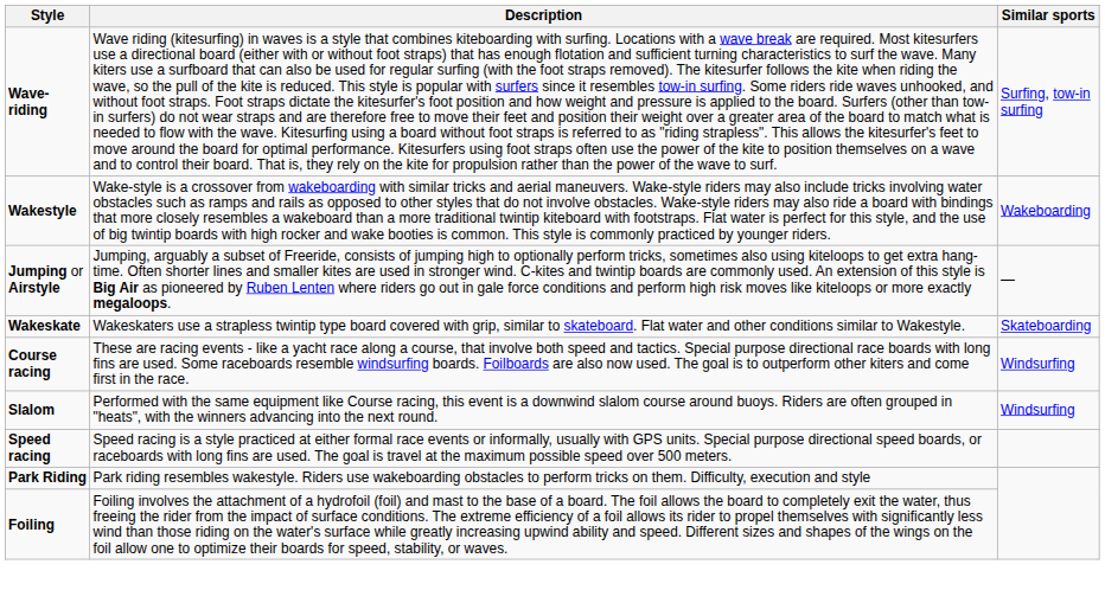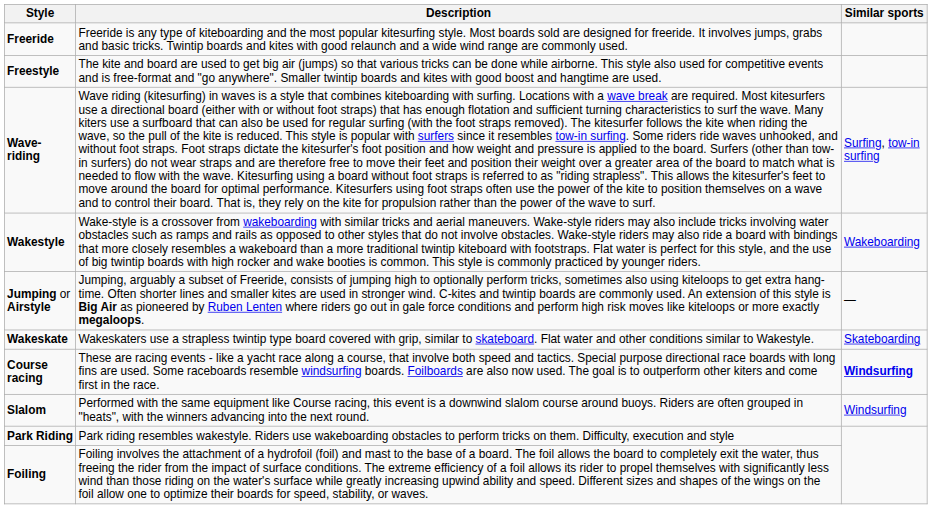 <table class="wikitable">
 <tr>
 <th>Style<br></th>
 <th>Description</th>
 <th>Similar sports</th>
+</tr>
+<tr>
+<td><strong>Freeride</strong></td>
+<td>Freeride is any type of kiteboarding and the most popular kitesurfing style. Most boards sold are designed for freeride. It involves jumps, grabs and basic tricks. Twintip boards and kites with good relaunch and a wide wind range are commonly used.</td>
+<td></td>
+</tr>
+<tr>
+<td><strong>Freestyle</strong></td>
+<td>The kite and board are used to get big air (jumps) so that various tricks can be done while airborne.  This style also used for competitive events and is free-format and "go anywhere". Smaller twintip boards and kites with good boost and hangtime are used.</td>
+<td></td>
 </tr>
 <tr>
 <td><strong>Wave-riding</strong></td>
 <td>Wave riding (kitesurfing) in waves is a style that combines kiteboarding with surfing. Locations with a <a href='#'>wave break</a> are required. Most kitesurfers use a directional board (either with or without foot straps) that has enough flotation and sufficient turning characteristics to surf the wave. Many kiters use a surfboard that can also be used for regular surfing (with the foot straps removed). The kitesurfer follows the kite when riding the wave, so the pull of the kite is reduced. This style is popular with <a href='#'>surfers</a> since it resembles <a href='#'>tow-in surfing</a>. Some riders ride waves unhooked, and without foot straps. Foot straps dictate the kitesurfer's foot position and how weight and pressure is applied to the board.  Surfers (other than tow-in surfers) do not wear straps and are therefore free to move their feet and position their weight over a greater area of the board to match what is needed to flow with the wave.  Kitesurfing using a board without foot straps is referred to as "riding strapless". This allows the kitesurfer's feet to move around the board for optimal performance.  Kitesurfers using foot straps often use the power of the kite to position themselves on a wave and to control their board. That is, they rely on the kite for propulsion rather than the power of the wave to surf.</td>
 <td><a href='#'>Surfing</a>, <a href='#'>tow-in surfing</a></td>
 </tr>
 <tr>
 <td><strong>Wakestyle</strong></td>
 <td>Wake-style is a crossover from <a href='#'>wakeboarding</a> with similar tricks and aerial maneuvers. Wake-style riders may also include tricks involving water obstacles such as ramps and rails as opposed to other styles that do not involve obstacles. Wake-style riders may also ride a board with bindings that more closely resembles a wakeboard than a more traditional twintip kiteboard with footstraps. Flat water is perfect for this style, and the use of big twintip boards with high rocker and wake booties is common. This style is commonly practiced by younger riders.</td>
 <td><a href='#'>Wakeboarding</a></td>
 </tr>
 <tr>
 <td><strong>Jumping</strong> or <strong>Airstyle</strong></td>
 <td>Jumping, arguably a subset of Freeride, consists of jumping high to optionally perform tricks, sometimes also using kiteloops to get extra hang-time. Often shorter lines and smaller kites are used in stronger wind. C-kites and twintip boards are commonly used. An extension of this style is <strong>Big Air</strong> as pioneered by <a href='#'>Ruben Lenten</a> where riders go out in gale force conditions and perform high risk moves like kiteloops or more exactly <strong>megaloops</strong>.</td>
 <td>—</td>
 </tr>
 <tr>
 <td><strong>Wakeskate</strong></td>
 <td>Wakeskaters use a strapless twintip type board covered with grip, similar to <a href='#'>skateboard</a>. Flat water and other conditions similar to Wakestyle.</td>
 <td><a href='#'>Skateboarding</a></td>
 </tr>
 <tr>
 <td><strong>Course racing</strong></td>
 <td>These are racing events - like a yacht race along a course, that involve both speed and tactics.  Special purpose directional race boards with long fins are used. Some raceboards resemble <a href='#'>windsurfing</a> boards. <a href='#'>Foilboards</a> are also now used. The goal is to outperform other kiters and come first in the race.</td>
-<td><a href='#'>Windsurfing</a></td>
+<td><strong><a href='#'>Windsurfing</a></strong></td>
 </tr>
 <tr>
 <td><strong>Slalom</strong></td>
 <td>Performed with the same equipment like Course racing, this event is a downwind slalom course around buoys. Riders are often grouped in "heats", with the winners advancing into the next round.</td>
 <td><a href='#'>Windsurfing</a></td>
-</tr>
-<tr>
-<td><strong>Speed racing</strong></td>
-<td>Speed racing is a style practiced at either formal race events or informally, usually with GPS units. Special purpose directional speed boards, or raceboards with long fins are used.  The goal is travel at the maximum possible speed over 500 meters.</td>
-<td></td>
 </tr>
 <tr>
 <td><strong>Park Riding</strong></td>
 <td>Park riding resembles wakestyle. Riders use wakeboarding obstacles to perform tricks on them. Difficulty, execution and style</td>
 </tr>
 <tr>
 <td><strong>Foiling</strong></td>
 <td>Foiling involves the attachment of a hydrofoil (foil) and mast to the base of a board.  The foil allows the board to completely exit the water, thus freeing the rider from the impact of surface conditions.  The extreme efficiency of a foil allows its rider to propel themselves with significantly less wind than those riding on the water's surface while greatly increasing upwind ability and speed.  Different sizes and shapes of the wings on the foil allow one to optimize their boards for speed, stability, or waves.</td>
 </tr>
 </table>
